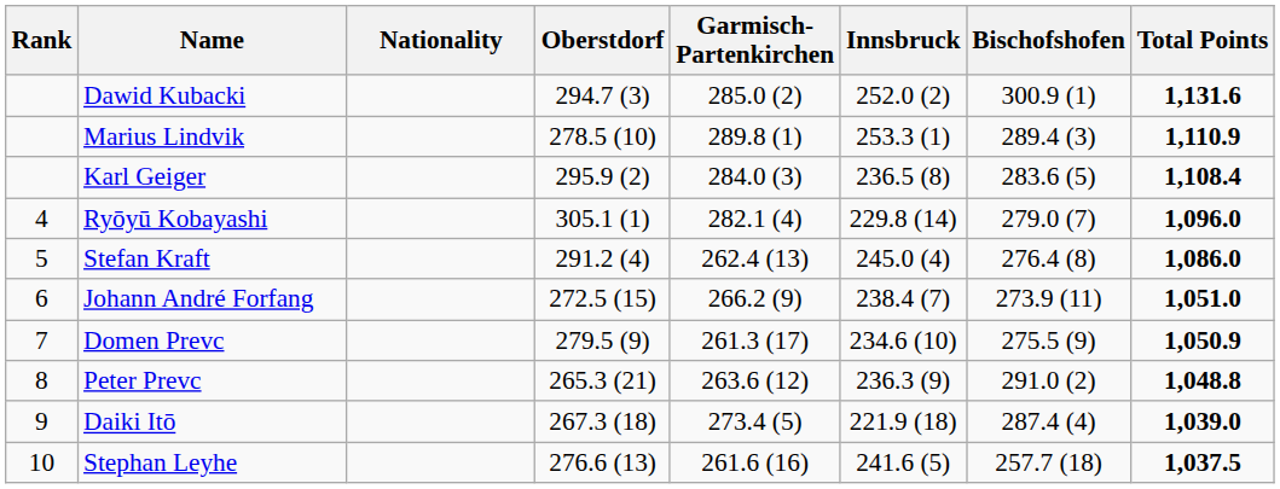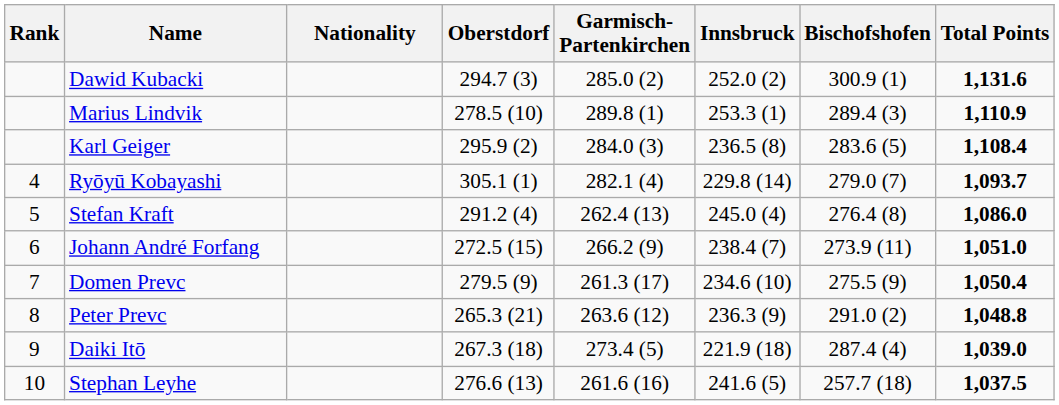 <table class="wikitable sortable" style="text-align: center;">
 <tr>
 <th align=Center>Rank</th>
 <th width=160>Name</th>
 <th width=110>Nationality</th>
 <th>Oberstdorf</th>
 <th>Garmisch-<br>Partenkirchen</th>
 <th>Innsbruck</th>
 <th>Bischofshofen</th>
 <th>Total Points</th>
 </tr>
 <tr>
 <td></td>
 <td align=left><a href='#'>Dawid Kubacki</a></td>
 <td align=left></td>
 <td>294.7 (3)</td>
 <td>285.0 (2)</td>
 <td>252.0 (2)</td>
 <td>300.9 (1)</td>
 <td><strong>1,131.6</strong></td>
 </tr>
 <tr>
 <td></td>
 <td align=left><a href='#'>Marius Lindvik</a></td>
 <td align=left></td>
 <td>278.5 (10)</td>
 <td>289.8 (1)</td>
 <td>253.3 (1)</td>
 <td>289.4 (3)</td>
 <td><strong>1,110.9</strong></td>
 </tr>
 <tr>
 <td></td>
 <td align=left><a href='#'>Karl Geiger</a></td>
 <td align=left></td>
 <td>295.9 (2)</td>
 <td>284.0 (3)</td>
 <td>236.5 (8)</td>
 <td>283.6 (5)</td>
 <td><strong>1,108.4</strong></td>
 </tr>
 <tr>
 <td>4</td>
 <td align=left><a href='#'>Ryōyū Kobayashi</a></td>
 <td align=left></td>
 <td>305.1 (1)</td>
 <td>282.1 (4)</td>
 <td>229.8 (14)</td>
 <td>279.0 (7)</td>
-<td><strong>1,096.0</strong></td>
+<td><strong>1,093.7</strong></td>
 </tr>
 <tr>
 <td>5</td>
 <td align=left><a href='#'>Stefan Kraft</a></td>
 <td align=left></td>
 <td>291.2 (4)</td>
 <td>262.4 (13)</td>
 <td>245.0 (4)</td>
 <td>276.4 (8)</td>
 <td><strong>1,086.0</strong></td>
 </tr>
 <tr>
 <td>6</td>
 <td align=left><a href='#'>Johann André Forfang</a></td>
 <td align=left></td>
 <td>272.5 (15)</td>
 <td>266.2 (9)</td>
 <td>238.4 (7)</td>
 <td>273.9 (11)</td>
 <td><strong>1,051.0</strong></td>
 </tr>
 <tr>
 <td>7</td>
 <td align=left><a href='#'>Domen Prevc</a></td>
 <td align=left></td>
 <td>279.5 (9)</td>
 <td>261.3 (17)</td>
 <td>234.6 (10)</td>
 <td>275.5 (9)</td>
-<td><strong>1,050.9</strong></td>
+<td><strong>1,050.4</strong></td>
 </tr>
 <tr>
 <td>8</td>
 <td align=left><a href='#'>Peter Prevc</a></td>
 <td align=left></td>
 <td>265.3 (21)</td>
 <td>263.6 (12)</td>
 <td>236.3 (9)</td>
 <td>291.0 (2)</td>
 <td><strong>1,048.8</strong></td>
 </tr>
 <tr>
 <td>9</td>
 <td align=left><a href='#'>Daiki Itō</a></td>
 <td align=left></td>
 <td>267.3 (18)</td>
 <td>273.4 (5)</td>
 <td>221.9 (18)</td>
 <td>287.4 (4)</td>
 <td><strong>1,039.0</strong></td>
 </tr>
 <tr>
 <td>10</td>
 <td align=left><a href='#'>Stephan Leyhe</a></td>
 <td align=left></td>
 <td>276.6 (13)</td>
 <td>261.6 (16)</td>
 <td>241.6 (5)</td>
 <td>257.7 (18)</td>
 <td><strong>1,037.5</strong></td>
 </tr>
 </table>
